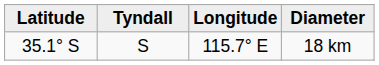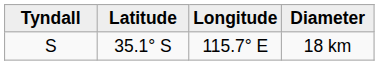 <table class="wikitable">
 <tr>
+<th width="25%" style="background:#eeeeee;">Tyndall</th>
 <th width="25%" style="background:#eeeeee;">Latitude</th>
-<th width="25%" style="background:#eeeeee;">Tyndall</th>
 <th width="25%" style="background:#eeeeee;">Longitude</th>
 <th width="25%" style="background:#eeeeee;">Diameter</th>
 </tr>
 <tr>
+<td align="center">S</td>
 <td align="center">35.1° S</td>
-<td align="center">S</td>
 <td align="center">115.7° E</td>
 <td align="center">18 km</td>
 </tr>
 </table>
